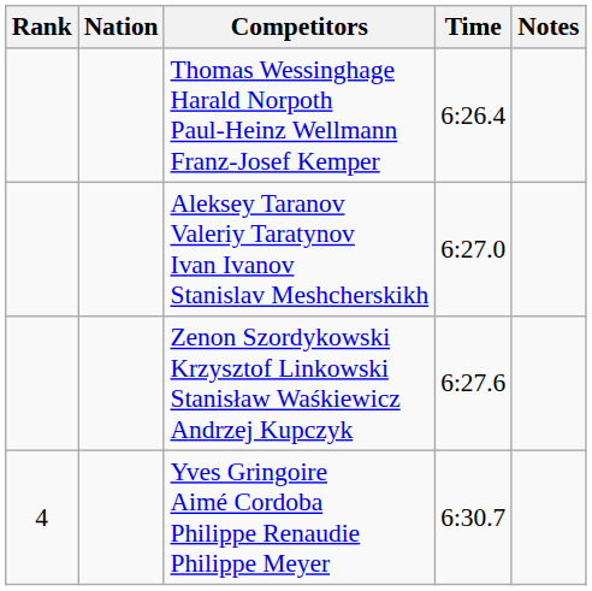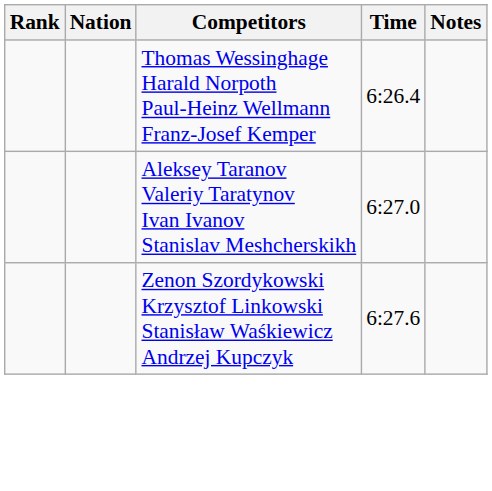 <table class="wikitable sortable" style="text-align:center; font-size:95%">
 <tr>
 <th>Rank</th>
 <th>Nation</th>
 <th>Competitors</th>
 <th>Time</th>
 <th>Notes</th>
 </tr>
 <tr>
 <td></td>
 <td align=left></td>
 <td align=left><a href='#'>Thomas Wessinghage</a><br><a href='#'>Harald Norpoth</a><br><a href='#'>Paul-Heinz Wellmann</a><br><a href='#'>Franz-Josef Kemper</a></td>
 <td>6:26.4</td>
 <td></td>
 </tr>
 <tr>
 <td></td>
 <td align=left></td>
 <td align=left><a href='#'>Aleksey Taranov</a><br><a href='#'>Valeriy Taratynov</a><br><a href='#'>Ivan Ivanov</a><br><a href='#'>Stanislav Meshcherskikh</a></td>
 <td>6:27.0</td>
 <td></td>
 </tr>
 <tr>
 <td></td>
 <td align=left></td>
 <td align=left><a href='#'>Zenon Szordykowski</a><br><a href='#'>Krzysztof Linkowski</a><br><a href='#'>Stanisław Waśkiewicz</a><br><a href='#'>Andrzej Kupczyk</a></td>
 <td>6:27.6</td>
 <td></td>
 </tr>
-<tr>
-<td>4</td>
-<td align=left></td>
-<td align=left><a href='#'>Yves Gringoire</a><br><a href='#'>Aimé Cordoba</a><br><a href='#'>Philippe Renaudie</a><br><a href='#'>Philippe Meyer</a></td>
-<td>6:30.7</td>
-<td></td>
-</tr>
 </table>
